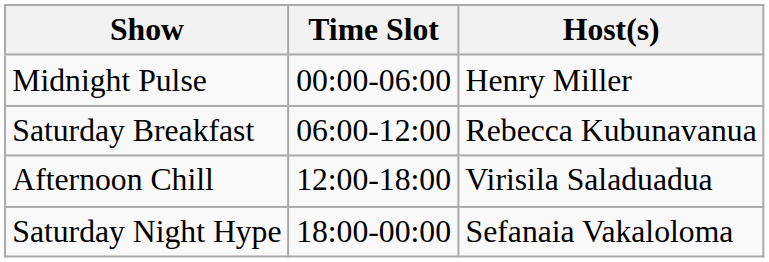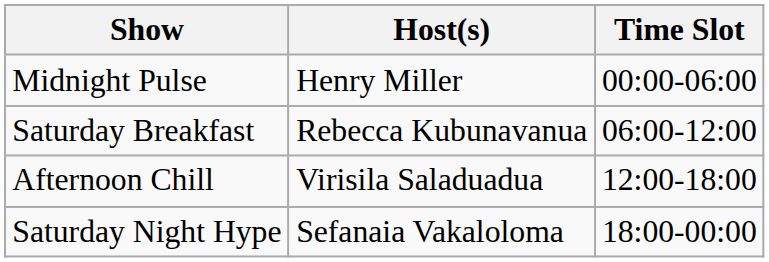 <table class="wikitable">
 <tr>
 <th>Show</th>
+<th>Host(s)</th>
 <th>Time Slot</th>
-<th>Host(s)</th>
 </tr>
 <tr>
 <td>Midnight Pulse</td>
+<td>Henry Miller</td>
 <td>00:00-06:00</td>
-<td>Henry Miller</td>
 </tr>
 <tr>
 <td>Saturday Breakfast</td>
+<td>Rebecca Kubunavanua</td>
 <td>06:00-12:00</td>
-<td>Rebecca Kubunavanua</td>
 </tr>
 <tr>
 <td>Afternoon Chill</td>
+<td>Virisila Saladuadua</td>
 <td>12:00-18:00</td>
-<td>Virisila Saladuadua</td>
 </tr>
 <tr>
 <td>Saturday Night Hype</td>
+<td>Sefanaia Vakaloloma</td>
 <td>18:00-00:00</td>
-<td>Sefanaia Vakaloloma</td>
 </tr>
 </table>
